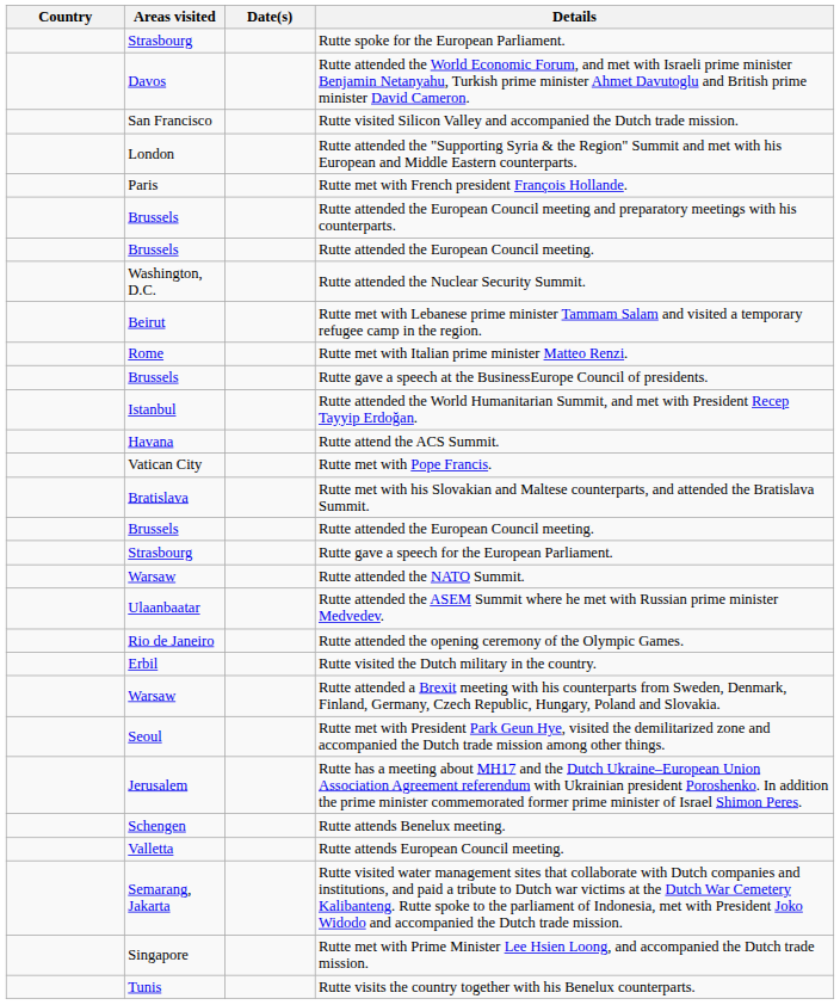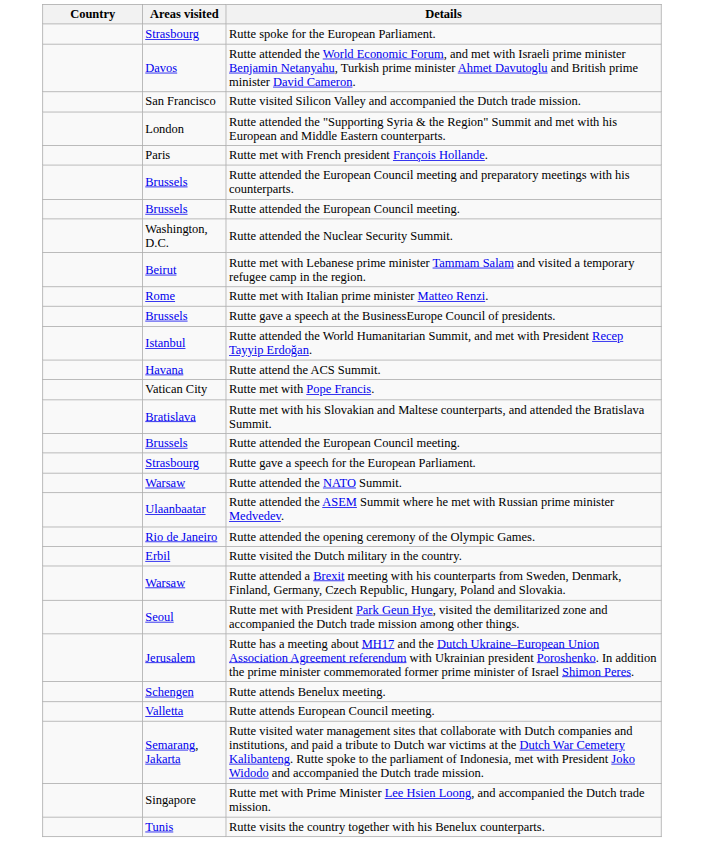 <table class="wikitable sortable outercollapse" style="margin: 1em auto 1em auto">
 <tr>
 <th width=120>Country</th>
 <th width=100>Areas visited</th>
-<th width=90>Date(s)</th>
 <th width=550 class=unsortable>Details</th>
 </tr>
 <tr>
 <td></td>
 <td><a href='#'>Strasbourg</a></td>
-<td></td>
 <td>Rutte spoke for the European Parliament.</td>
 </tr>
 <tr>
 <td></td>
 <td><a href='#'>Davos</a></td>
-<td></td>
 <td>Rutte attended the <a href='#'>World Economic Forum</a>, and met with Israeli prime minister <a href='#'>Benjamin Netanyahu</a>, Turkish prime minister <a href='#'>Ahmet Davutoglu</a> and British prime minister <a href='#'>David Cameron</a>.</td>
 </tr>
 <tr>
 <td></td>
 <td>San Francisco</td>
-<td></td>
 <td>Rutte visited Silicon Valley and accompanied the Dutch trade mission.</td>
 </tr>
 <tr>
 <td></td>
 <td>London</td>
-<td></td>
 <td>Rutte attended the "Supporting Syria & the Region" Summit and met with his European and Middle Eastern counterparts.</td>
 </tr>
 <tr>
 <td></td>
 <td>Paris</td>
-<td></td>
 <td>Rutte met with French president <a href='#'>François Hollande</a>.</td>
 </tr>
 <tr>
 <td></td>
 <td><a href='#'>Brussels</a></td>
-<td></td>
 <td>Rutte attended the European Council meeting and preparatory meetings with his counterparts.</td>
 </tr>
 <tr>
 <td></td>
 <td><a href='#'>Brussels</a></td>
-<td></td>
 <td>Rutte attended the European Council meeting.</td>
 </tr>
 <tr>
 <td></td>
 <td>Washington, D.C.</td>
-<td></td>
 <td>Rutte attended the Nuclear Security Summit.</td>
 </tr>
 <tr>
 <td></td>
 <td><a href='#'>Beirut</a></td>
-<td></td>
 <td>Rutte met with Lebanese prime minister <a href='#'>Tammam Salam</a> and visited a temporary refugee camp in the region.</td>
 </tr>
 <tr>
 <td></td>
 <td><a href='#'>Rome</a></td>
-<td></td>
 <td>Rutte met with Italian prime minister <a href='#'>Matteo Renzi</a>.</td>
 </tr>
 <tr>
 <td></td>
 <td><a href='#'>Brussels</a></td>
-<td></td>
 <td>Rutte gave a speech at the BusinessEurope Council of presidents.</td>
 </tr>
 <tr>
 <td></td>
 <td><a href='#'>Istanbul</a></td>
-<td></td>
 <td>Rutte attended the World Humanitarian Summit, and met with President <a href='#'>Recep Tayyip Erdoğan</a>.</td>
 </tr>
 <tr>
 <td></td>
 <td><a href='#'>Havana</a></td>
-<td></td>
 <td>Rutte attend the ACS Summit.</td>
 </tr>
 <tr>
 <td></td>
 <td>Vatican City</td>
-<td></td>
 <td>Rutte met with <a href='#'>Pope Francis</a>.</td>
 </tr>
 <tr>
 <td></td>
 <td><a href='#'>Bratislava</a></td>
-<td></td>
 <td>Rutte met with his Slovakian and Maltese counterparts, and attended the Bratislava Summit.</td>
 </tr>
 <tr>
 <td></td>
 <td><a href='#'>Brussels</a></td>
-<td></td>
 <td>Rutte attended the European Council meeting.</td>
 </tr>
 <tr>
 <td></td>
 <td><a href='#'>Strasbourg</a></td>
-<td></td>
 <td>Rutte gave a speech for the European Parliament.</td>
 </tr>
 <tr>
 <td></td>
 <td><a href='#'>Warsaw</a></td>
-<td></td>
 <td>Rutte attended the <a href='#'>NATO</a> Summit.</td>
 </tr>
 <tr>
 <td></td>
 <td><a href='#'>Ulaanbaatar</a></td>
-<td></td>
 <td>Rutte attended the <a href='#'>ASEM</a> Summit where he met with Russian prime minister <a href='#'>Medvedev</a>.</td>
 </tr>
 <tr>
 <td></td>
 <td><a href='#'>Rio de Janeiro</a></td>
-<td></td>
 <td>Rutte attended the opening ceremony of the Olympic Games.</td>
 </tr>
 <tr>
 <td></td>
 <td><a href='#'>Erbil</a></td>
-<td></td>
 <td>Rutte visited the Dutch military in the country.</td>
 </tr>
 <tr>
 <td></td>
 <td><a href='#'>Warsaw</a></td>
-<td></td>
 <td>Rutte attended a <a href='#'>Brexit</a> meeting with his counterparts from Sweden, Denmark, Finland, Germany, Czech Republic, Hungary, Poland and Slovakia.</td>
 </tr>
 <tr>
 <td></td>
 <td><a href='#'>Seoul</a></td>
-<td></td>
 <td>Rutte met with President <a href='#'>Park Geun Hye</a>, visited the demilitarized zone and accompanied the Dutch trade mission among other things.</td>
 </tr>
 <tr>
 <td></td>
 <td><a href='#'>Jerusalem</a></td>
-<td></td>
 <td>Rutte has a meeting about <a href='#'>MH17</a> and the <a href='#'>Dutch Ukraine–European Union Association Agreement referendum</a> with Ukrainian president <a href='#'>Poroshenko</a>. In addition the prime minister commemorated former prime minister of Israel <a href='#'>Shimon Peres</a>.</td>
 </tr>
 <tr>
 <td></td>
 <td><a href='#'>Schengen</a></td>
-<td></td>
 <td>Rutte attends Benelux meeting.</td>
 </tr>
 <tr>
 <td></td>
 <td><a href='#'>Valletta</a></td>
-<td></td>
 <td>Rutte attends European Council meeting.</td>
 </tr>
 <tr>
 <td></td>
 <td><a href='#'>Semarang</a>, <a href='#'>Jakarta</a></td>
-<td></td>
 <td>Rutte visited water management sites that collaborate with Dutch companies and institutions, and paid a tribute to Dutch war victims at the <a href='#'>Dutch War Cemetery Kalibanteng</a>. Rutte spoke to the parliament of Indonesia, met with President <a href='#'>Joko Widodo</a> and accompanied the Dutch trade mission.</td>
 </tr>
 <tr>
 <td></td>
 <td>Singapore</td>
-<td></td>
 <td>Rutte met with Prime Minister <a href='#'>Lee Hsien Loong</a>, and accompanied the Dutch trade mission.</td>
 </tr>
 <tr>
 <td></td>
 <td><a href='#'>Tunis</a></td>
-<td></td>
 <td>Rutte visits the country together with his Benelux counterparts.</td>
 </tr>
 </table>
